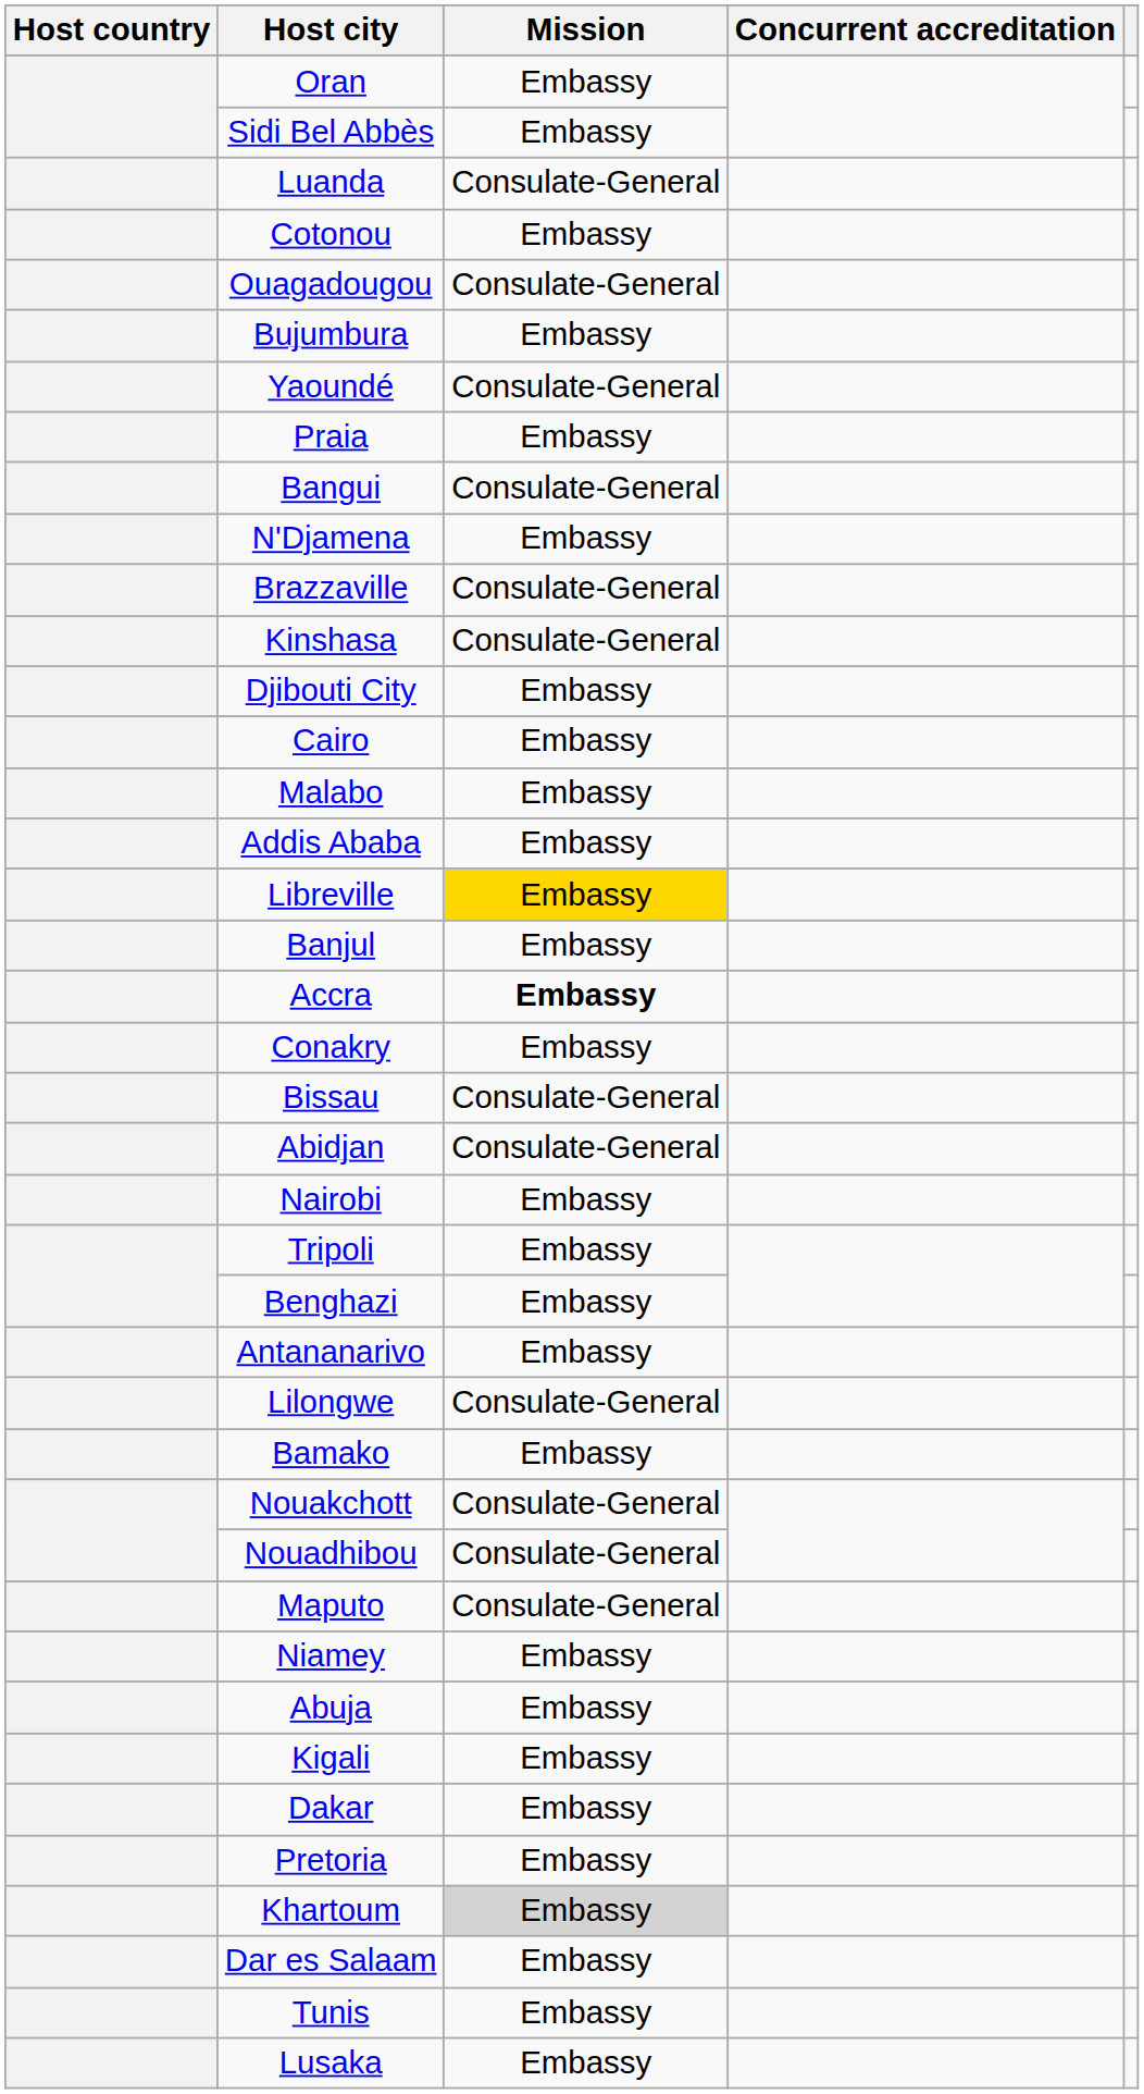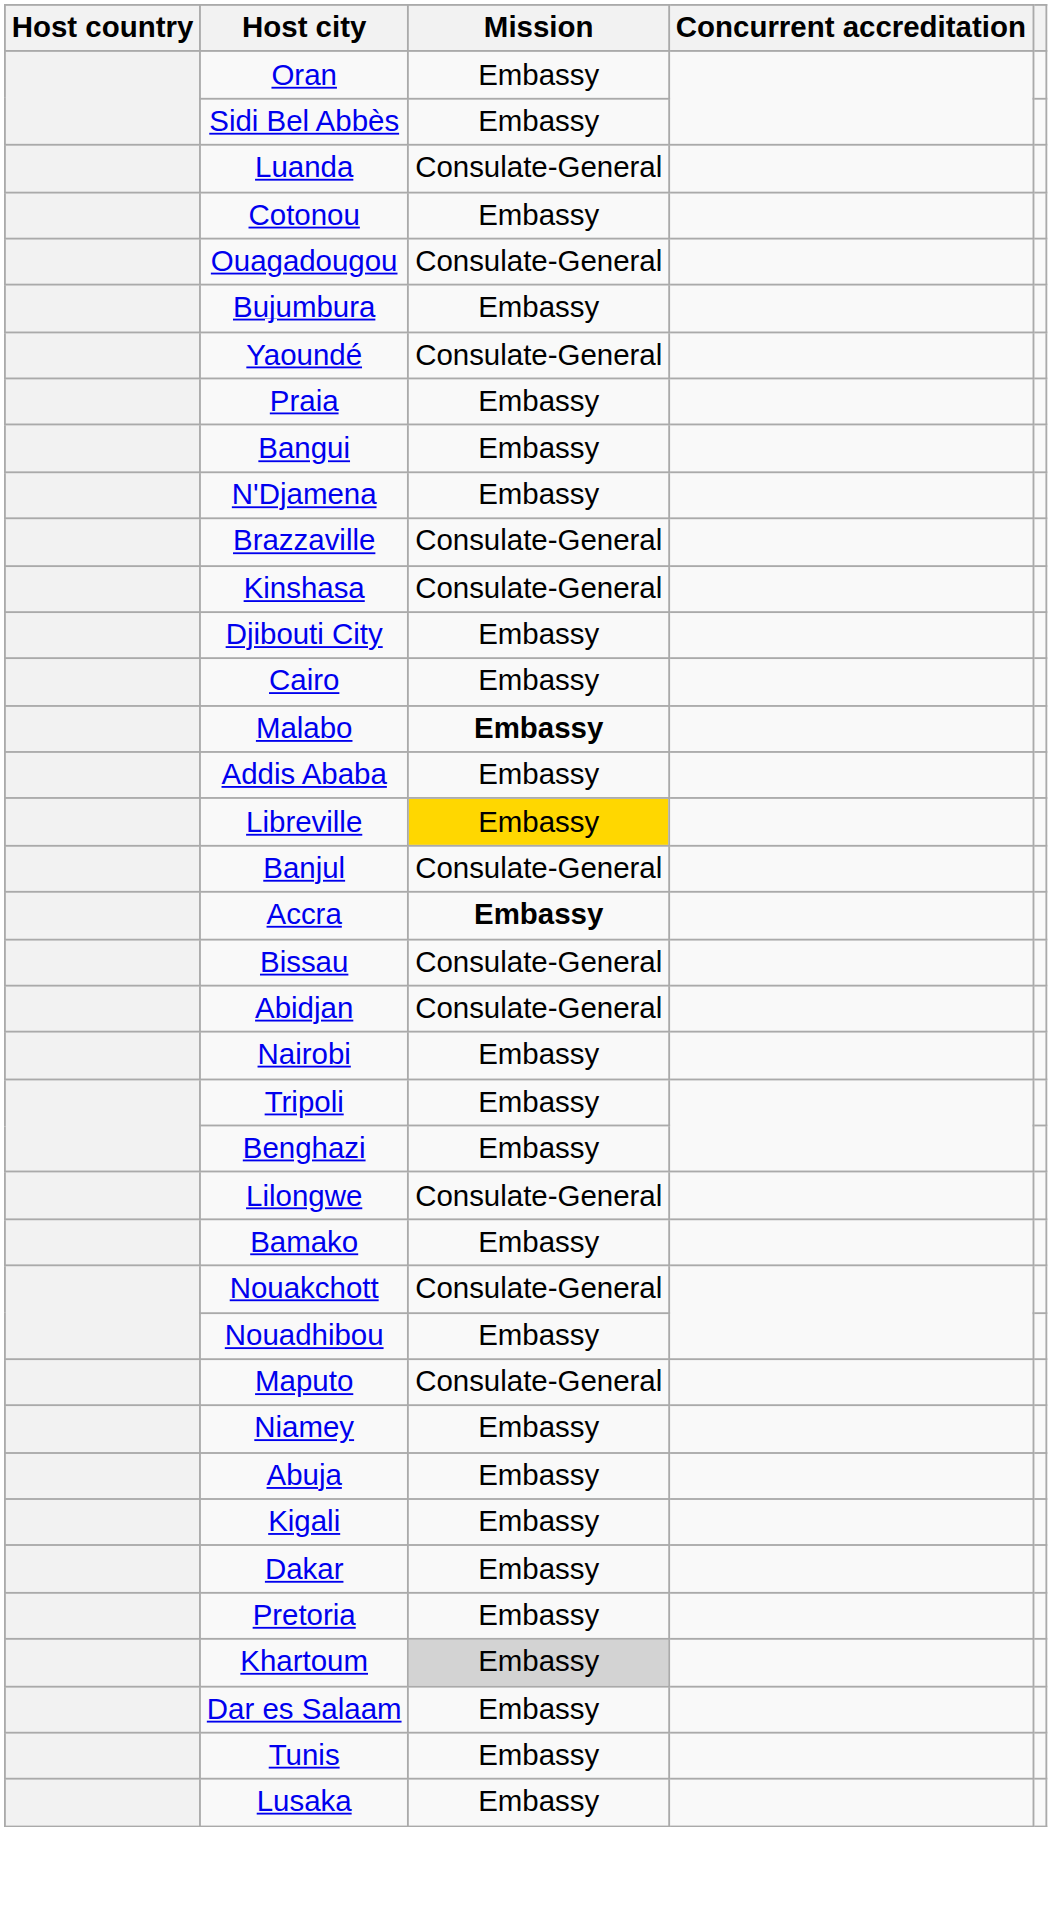 <table class="wikitable plainrowheaders" style="text-align:center;">
 <tr>
 <th scope="col">Host country</th>
 <th scope="col">Host city</th>
 <th scope="col">Mission</th>
 <th scope="col">Concurrent accreditation</th>
 <th scope="col"></th>
 </tr>
 <tr>
 <th scope="row" rowspan="2"></th>
 <td><a href='#'>Oran</a></td>
 <td>Embassy</td>
 <td rowspan="2"></td>
 <td></td>
 </tr>
 <tr>
 <td><a href='#'>Sidi Bel Abbès</a></td>
 <td>Embassy</td>
 <td></td>
 </tr>
 <tr>
 <th scope="row"></th>
 <td><a href='#'>Luanda</a></td>
 <td>Consulate-General</td>
 <td></td>
 <td></td>
 </tr>
 <tr>
 <th scope="row"></th>
 <td><a href='#'>Cotonou</a></td>
 <td>Embassy</td>
 <td></td>
 <td></td>
 </tr>
 <tr>
 <th scope="row"></th>
 <td><a href='#'>Ouagadougou</a></td>
 <td>Consulate-General</td>
 <td></td>
 <td></td>
 </tr>
 <tr>
 <th scope="row"></th>
 <td><a href='#'>Bujumbura</a></td>
 <td>Embassy</td>
 <td></td>
 <td></td>
 </tr>
 <tr>
 <th scope="row"></th>
 <td><a href='#'>Yaoundé</a></td>
 <td>Consulate-General</td>
 <td></td>
 <td></td>
 </tr>
 <tr>
 <th scope="row"></th>
 <td><a href='#'>Praia</a></td>
 <td>Embassy</td>
 <td></td>
 <td></td>
 </tr>
 <tr>
 <th scope="row"></th>
 <td><a href='#'>Bangui</a></td>
-<td>Consulate-General</td>
+<td>Embassy</td>
 <td></td>
 <td></td>
 </tr>
 <tr>
 <th scope="row"></th>
 <td><a href='#'>N'Djamena</a></td>
 <td>Embassy</td>
 <td></td>
 <td></td>
 </tr>
 <tr>
 <th scope="row"></th>
 <td><a href='#'>Brazzaville</a></td>
 <td>Consulate-General</td>
 <td></td>
 <td></td>
 </tr>
 <tr>
 <th scope="row"></th>
 <td><a href='#'>Kinshasa</a></td>
 <td>Consulate-General</td>
 <td></td>
 <td></td>
 </tr>
 <tr>
 <th scope="row"></th>
 <td><a href='#'>Djibouti City</a></td>
 <td>Embassy</td>
 <td></td>
 <td></td>
 </tr>
 <tr>
 <th scope="row"></th>
 <td><a href='#'>Cairo</a></td>
 <td>Embassy</td>
 <td></td>
 <td></td>
 </tr>
 <tr>
 <th scope="row"></th>
 <td><a href='#'>Malabo</a></td>
-<td>Embassy</td>
+<td><strong>Embassy</strong></td>
 <td></td>
 <td></td>
 </tr>
 <tr>
 <th scope="row"></th>
 <td><a href='#'>Addis Ababa</a></td>
 <td>Embassy</td>
 <td></td>
 <td></td>
 </tr>
 <tr>
 <th scope="row"></th>
 <td><a href='#'>Libreville</a></td>
 <td style="background: gold;">Embassy</td>
 <td></td>
 <td></td>
 </tr>
 <tr>
 <th scope="row"></th>
 <td><a href='#'>Banjul</a></td>
-<td>Embassy</td>
+<td>Consulate-General</td>
 <td></td>
 <td></td>
 </tr>
 <tr>
 <th scope="row"></th>
 <td><a href='#'>Accra</a></td>
 <td><strong>Embassy</strong></td>
-<td></td>
-<td></td>
-</tr>
-<tr>
-<th scope="row"></th>
-<td><a href='#'>Conakry</a></td>
-<td>Embassy</td>
 <td></td>
 <td></td>
 </tr>
 <tr>
 <th scope="row"></th>
 <td><a href='#'>Bissau</a></td>
 <td>Consulate-General</td>
 <td></td>
 <td></td>
 </tr>
 <tr>
 <th scope="row"></th>
 <td><a href='#'>Abidjan</a></td>
 <td>Consulate-General</td>
 <td></td>
 <td></td>
 </tr>
 <tr>
 <th scope="row"></th>
 <td><a href='#'>Nairobi</a></td>
 <td>Embassy</td>
 <td></td>
 <td></td>
 </tr>
 <tr>
 <th scope="row" rowspan="2"></th>
 <td><a href='#'>Tripoli</a></td>
 <td>Embassy</td>
 <td rowspan="2"></td>
 <td></td>
 </tr>
 <tr>
 <td><a href='#'>Benghazi</a></td>
 <td>Embassy</td>
 <td></td>
 </tr>
 <tr>
 <th scope="row"></th>
-<td><a href='#'>Antananarivo</a></td>
-<td>Embassy</td>
-<td></td>
-<td></td>
-</tr>
-<tr>
-<th scope="row"></th>
 <td><a href='#'>Lilongwe</a></td>
 <td>Consulate-General</td>
 <td></td>
 <td></td>
 </tr>
 <tr>
 <th scope="row"></th>
 <td><a href='#'>Bamako</a></td>
 <td>Embassy</td>
 <td></td>
 <td></td>
 </tr>
 <tr>
 <th scope="row" rowspan="2"></th>
 <td><a href='#'>Nouakchott</a></td>
 <td>Consulate-General</td>
 <td rowspan="2"></td>
 <td></td>
 </tr>
 <tr>
 <td><a href='#'>Nouadhibou</a></td>
-<td>Consulate-General</td>
+<td>Embassy</td>
 <td></td>
 </tr>
 <tr>
 <th scope="row"></th>
 <td><a href='#'>Maputo</a></td>
 <td>Consulate-General</td>
 <td></td>
 <td></td>
 </tr>
 <tr>
 <th scope="row"></th>
 <td><a href='#'>Niamey</a></td>
 <td>Embassy</td>
 <td></td>
 <td></td>
 </tr>
 <tr>
 <th scope="row"></th>
 <td><a href='#'>Abuja</a></td>
 <td>Embassy</td>
 <td></td>
 <td></td>
 </tr>
 <tr>
 <th scope="row"></th>
 <td><a href='#'>Kigali</a></td>
 <td>Embassy</td>
 <td></td>
 <td></td>
 </tr>
 <tr>
 <th scope="row"></th>
 <td><a href='#'>Dakar</a></td>
 <td>Embassy</td>
 <td></td>
 <td></td>
 </tr>
 <tr>
 <th scope="row"></th>
 <td><a href='#'>Pretoria</a></td>
 <td>Embassy</td>
 <td></td>
 <td></td>
 </tr>
 <tr>
 <th scope="row"></th>
 <td><a href='#'>Khartoum</a></td>
 <td style="background: lightgrey;">Embassy</td>
 <td></td>
 <td></td>
 </tr>
 <tr>
 <th scope="row"></th>
 <td><a href='#'>Dar es Salaam</a></td>
 <td>Embassy</td>
 <td></td>
 <td></td>
 </tr>
 <tr>
 <th scope="row"></th>
 <td><a href='#'>Tunis</a></td>
 <td>Embassy</td>
 <td></td>
 <td></td>
 </tr>
 <tr>
 <th scope="row"></th>
 <td><a href='#'>Lusaka</a></td>
 <td>Embassy</td>
 <td></td>
 <td></td>
 </tr>
 </table>
